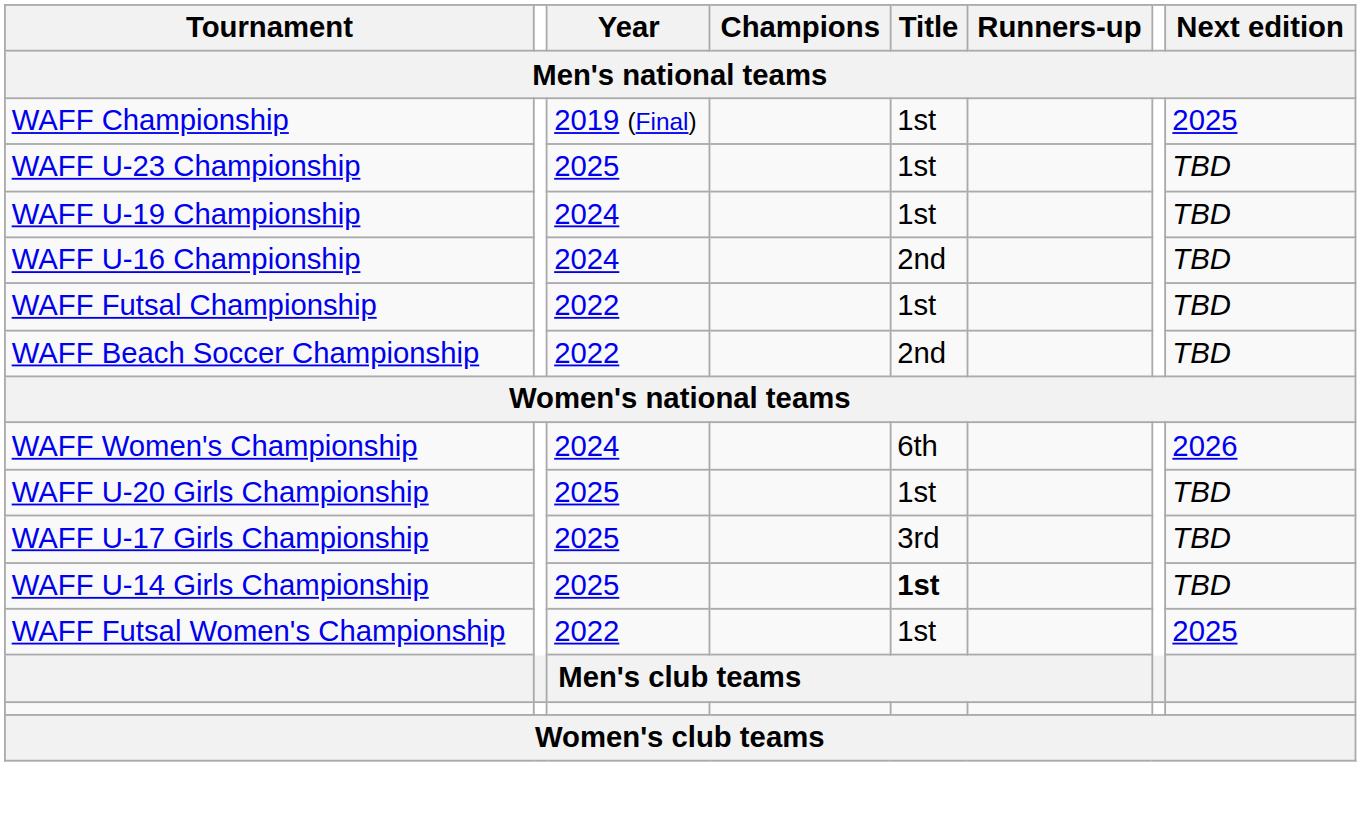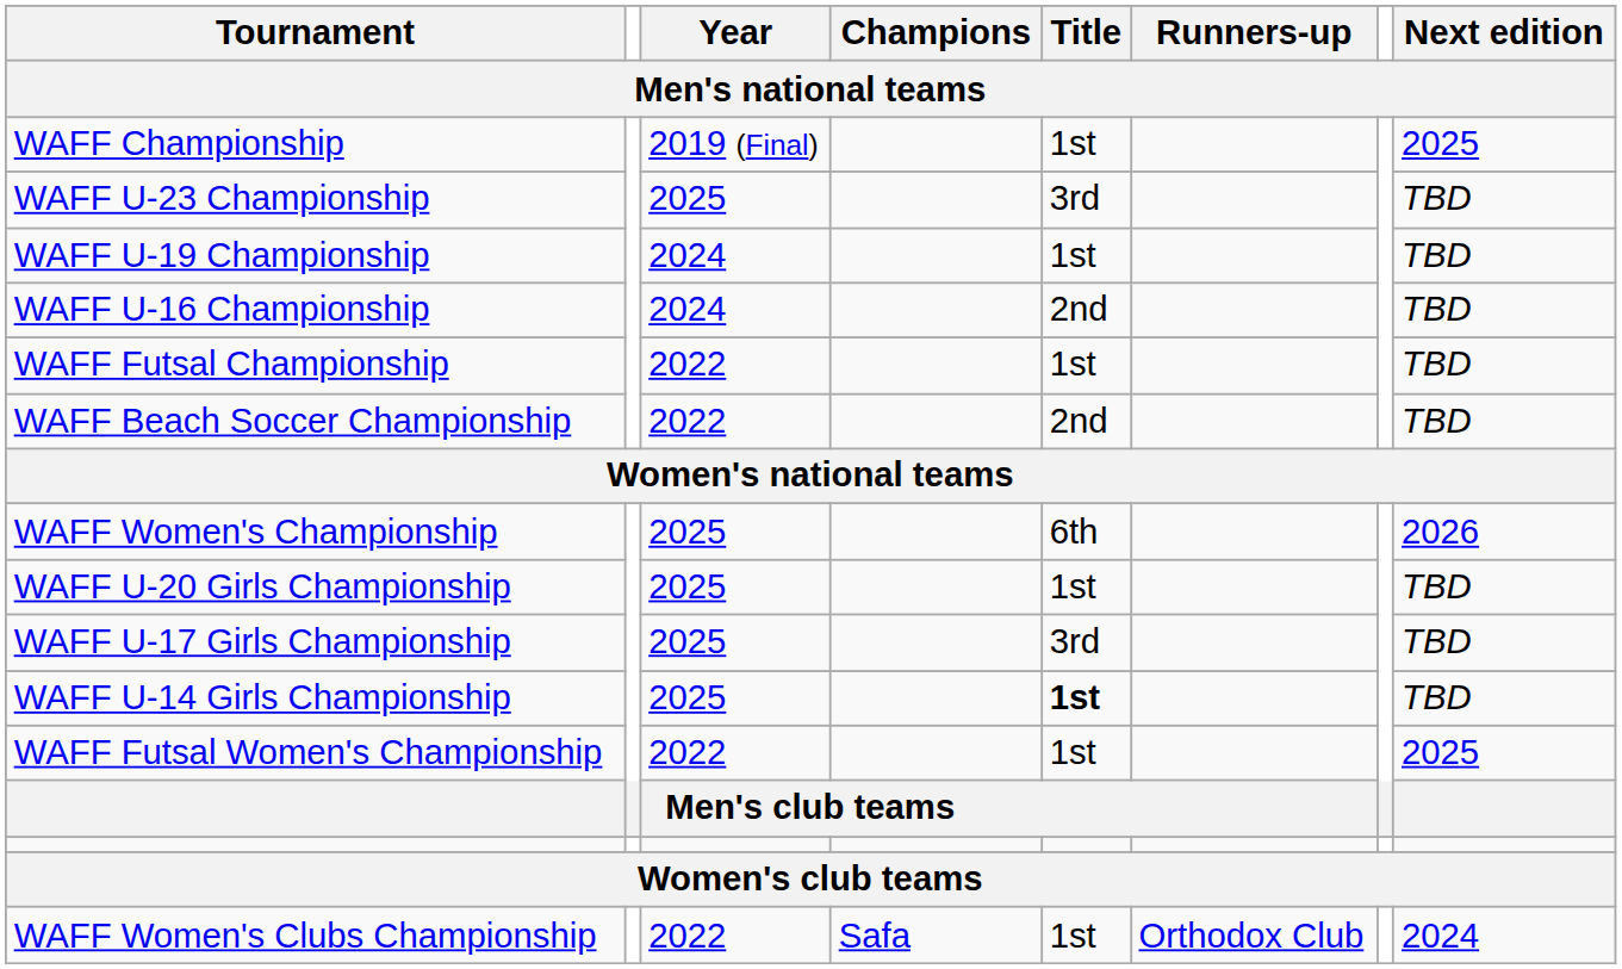 <table class="wikitable">
 <tr>
 <th>Tournament</th>
 <td width="1%" rowspan=1 style="background-color:#ffffff;"></td>
 <th>Year</th>
 <th>Champions</th>
 <th>Title</th>
 <th>Runners-up</th>
 <td width="1%" rowspan=1 style="background-color:#ffffff;"></td>
 <th>Next edition</th>
 </tr>
 <tr>
 <th colspan="8">Men's national teams</th>
 </tr>
 <tr>
 <td><a href='#'>WAFF Championship</a></td>
 <td rowspan="6" width="1%" style="background-color:#ffffff;"></td>
 <td><a href='#'>2019</a> <small>(<a href='#'>Final</a>)</small></td>
 <td></td>
 <td>1st</td>
 <td></td>
 <td rowspan="6" width="1%" style="background-color:#ffffff;"></td>
 <td><a href='#'>2025</a></td>
 </tr>
 <tr>
 <td><a href='#'>WAFF U-23 Championship</a></td>
 <td><a href='#'>2025</a></td>
 <td></td>
-<td>1st</td>
+<td>3rd</td>
 <td></td>
 <td><em>TBD</em></td>
 </tr>
 <tr>
 <td><a href='#'>WAFF U-19 Championship</a></td>
 <td><a href='#'>2024</a></td>
 <td></td>
 <td>1st</td>
 <td></td>
 <td><em>TBD</em></td>
 </tr>
 <tr>
 <td><a href='#'>WAFF U-16 Championship</a></td>
 <td><a href='#'>2024</a></td>
 <td></td>
 <td>2nd</td>
 <td></td>
 <td><em>TBD</em></td>
 </tr>
 <tr>
 <td><a href='#'>WAFF Futsal Championship</a></td>
 <td><a href='#'>2022</a></td>
 <td></td>
 <td>1st</td>
 <td></td>
 <td><em>TBD</em></td>
 </tr>
 <tr>
 <td><a href='#'>WAFF Beach Soccer Championship</a></td>
 <td><a href='#'>2022</a></td>
 <td></td>
 <td>2nd</td>
 <td></td>
 <td><em>TBD</em></td>
 </tr>
 <tr>
 <th colspan="8">Women's national teams</th>
 </tr>
 <tr>
 <td><a href='#'>WAFF Women's Championship</a></td>
 <td width="1%" rowspan=6 style="background-color:#ffffff;"></td>
-<td><a href='#'>2024</a></td>
+<td><a href='#'>2025</a></td>
 <td></td>
 <td>6th</td>
 <td></td>
 <td width="1%" rowspan=6 style="background-color:#ffffff;"></td>
 <td><a href='#'>2026</a></td>
 </tr>
 <tr>
 <td><a href='#'>WAFF U-20 Girls Championship</a></td>
 <td><a href='#'>2025</a></td>
 <td></td>
 <td>1st</td>
 <td></td>
 <td><em>TBD</em></td>
 </tr>
 <tr>
 <td><a href='#'>WAFF U-17 Girls Championship</a></td>
 <td><a href='#'>2025</a></td>
 <td></td>
 <td>3rd</td>
 <td></td>
 <td><em>TBD</em></td>
 </tr>
 <tr>
 <td><a href='#'>WAFF U-14 Girls Championship</a></td>
 <td><a href='#'>2025</a></td>
 <td></td>
 <td><strong>1st</strong></td>
 <td></td>
 <td><em>TBD</em></td>
 </tr>
 <tr>
 <td><a href='#'>WAFF Futsal Women's Championship</a></td>
 <td><a href='#'>2022</a></td>
 <td></td>
 <td>1st</td>
 <td></td>
 <td><a href='#'>2025</a></td>
 </tr>
 <tr>
 <th colspan="8">Men's club teams</th>
 </tr>
 <tr>
 <td></td>
 <td width="1%" rowspan=1 style="background-color:#ffffff;"></td>
 <td></td>
 <td></td>
 <td></td>
 <td></td>
 <td width="1%" rowspan=1 style="background-color:#ffffff;"></td>
 <td></td>
 </tr>
 <tr>
 <th colspan="8">Women's club teams</th>
 </tr>
+<tr>
+<td><a href='#'>WAFF Women's Clubs Championship</a></td>
+<td width="1%" rowspan=1 style="background-color:#ffffff;"></td>
+<td><a href='#'>2022</a></td>
+<td> <a href='#'>Safa</a></td>
+<td>1st</td>
+<td> <a href='#'>Orthodox Club</a></td>
+<td width="1%" rowspan=1 style="background-color:#ffffff;"></td>
+<td><a href='#'>2024</a></td>
+</tr>
 </table>
